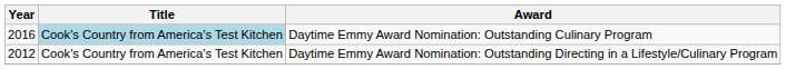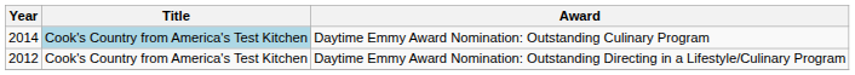 <table class=wikitable>
 <tr>
 <th>Year</th>
 <th>Title</th>
 <th>Award</th>
 </tr>
 <tr>
-<td>2016</td>
+<td>2014</td>
 <td style="background: lightblue;">Cook's Country from America's Test Kitchen</td>
 <td>Daytime Emmy Award Nomination: Outstanding Culinary Program</td>
 </tr>
 <tr>
 <td>2012</td>
 <td>Cook's Country from America's Test Kitchen</td>
 <td>Daytime Emmy Award Nomination: Outstanding Directing in a Lifestyle/Culinary Program</td>
 </tr>
 <tr>
 </tr>
 </table>
